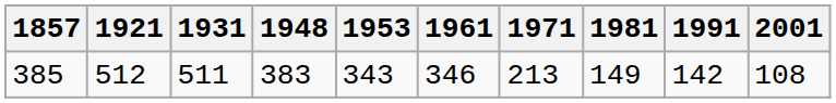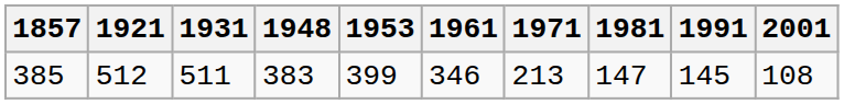 <table class="wikitable">
 <tr>
 <th>1857</th>
 <th>1921</th>
 <th>1931</th>
 <th>1948</th>
 <th>1953</th>
 <th>1961</th>
 <th>1971</th>
 <th>1981</th>
 <th>1991</th>
 <th>2001</th>
 </tr>
 <tr>
 <td>385</td>
 <td>512</td>
 <td>511</td>
 <td>383</td>
-<td>343</td>
+<td>399</td>
 <td>346</td>
 <td>213</td>
-<td>149</td>
-<td>142</td>
+<td>147</td>
+<td>145</td>
 <td>108</td>
 </tr>
 </table>
